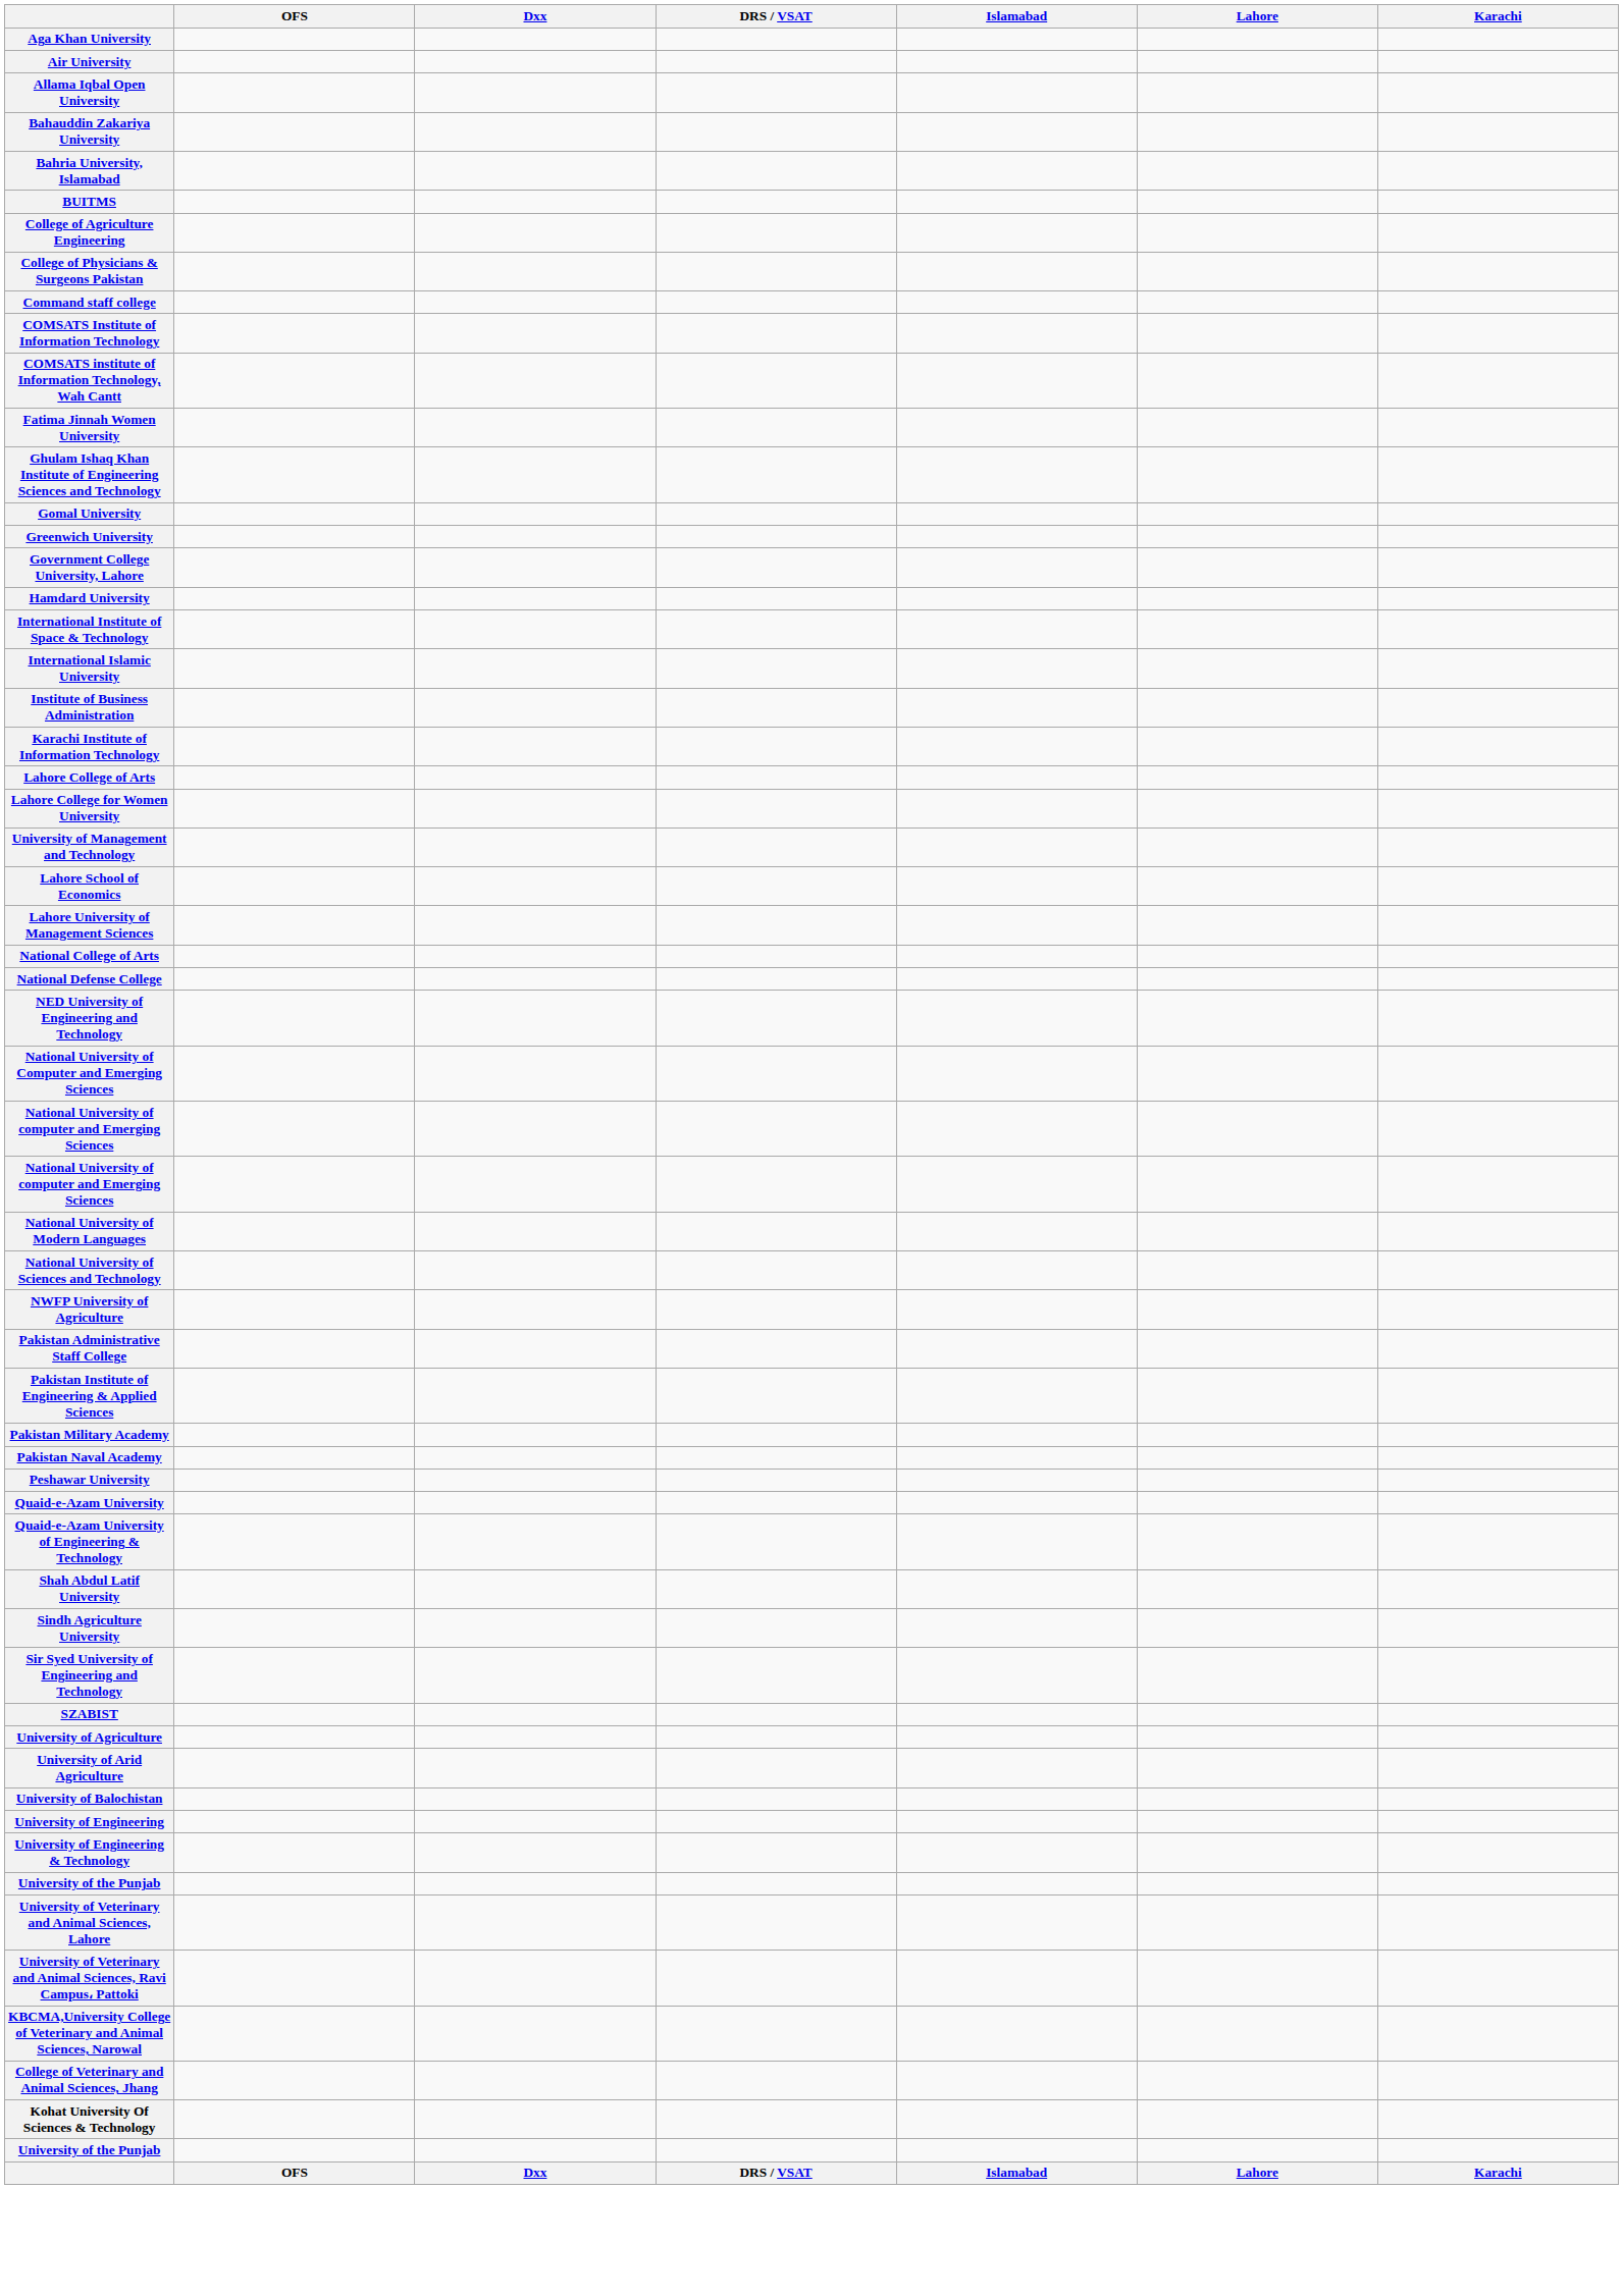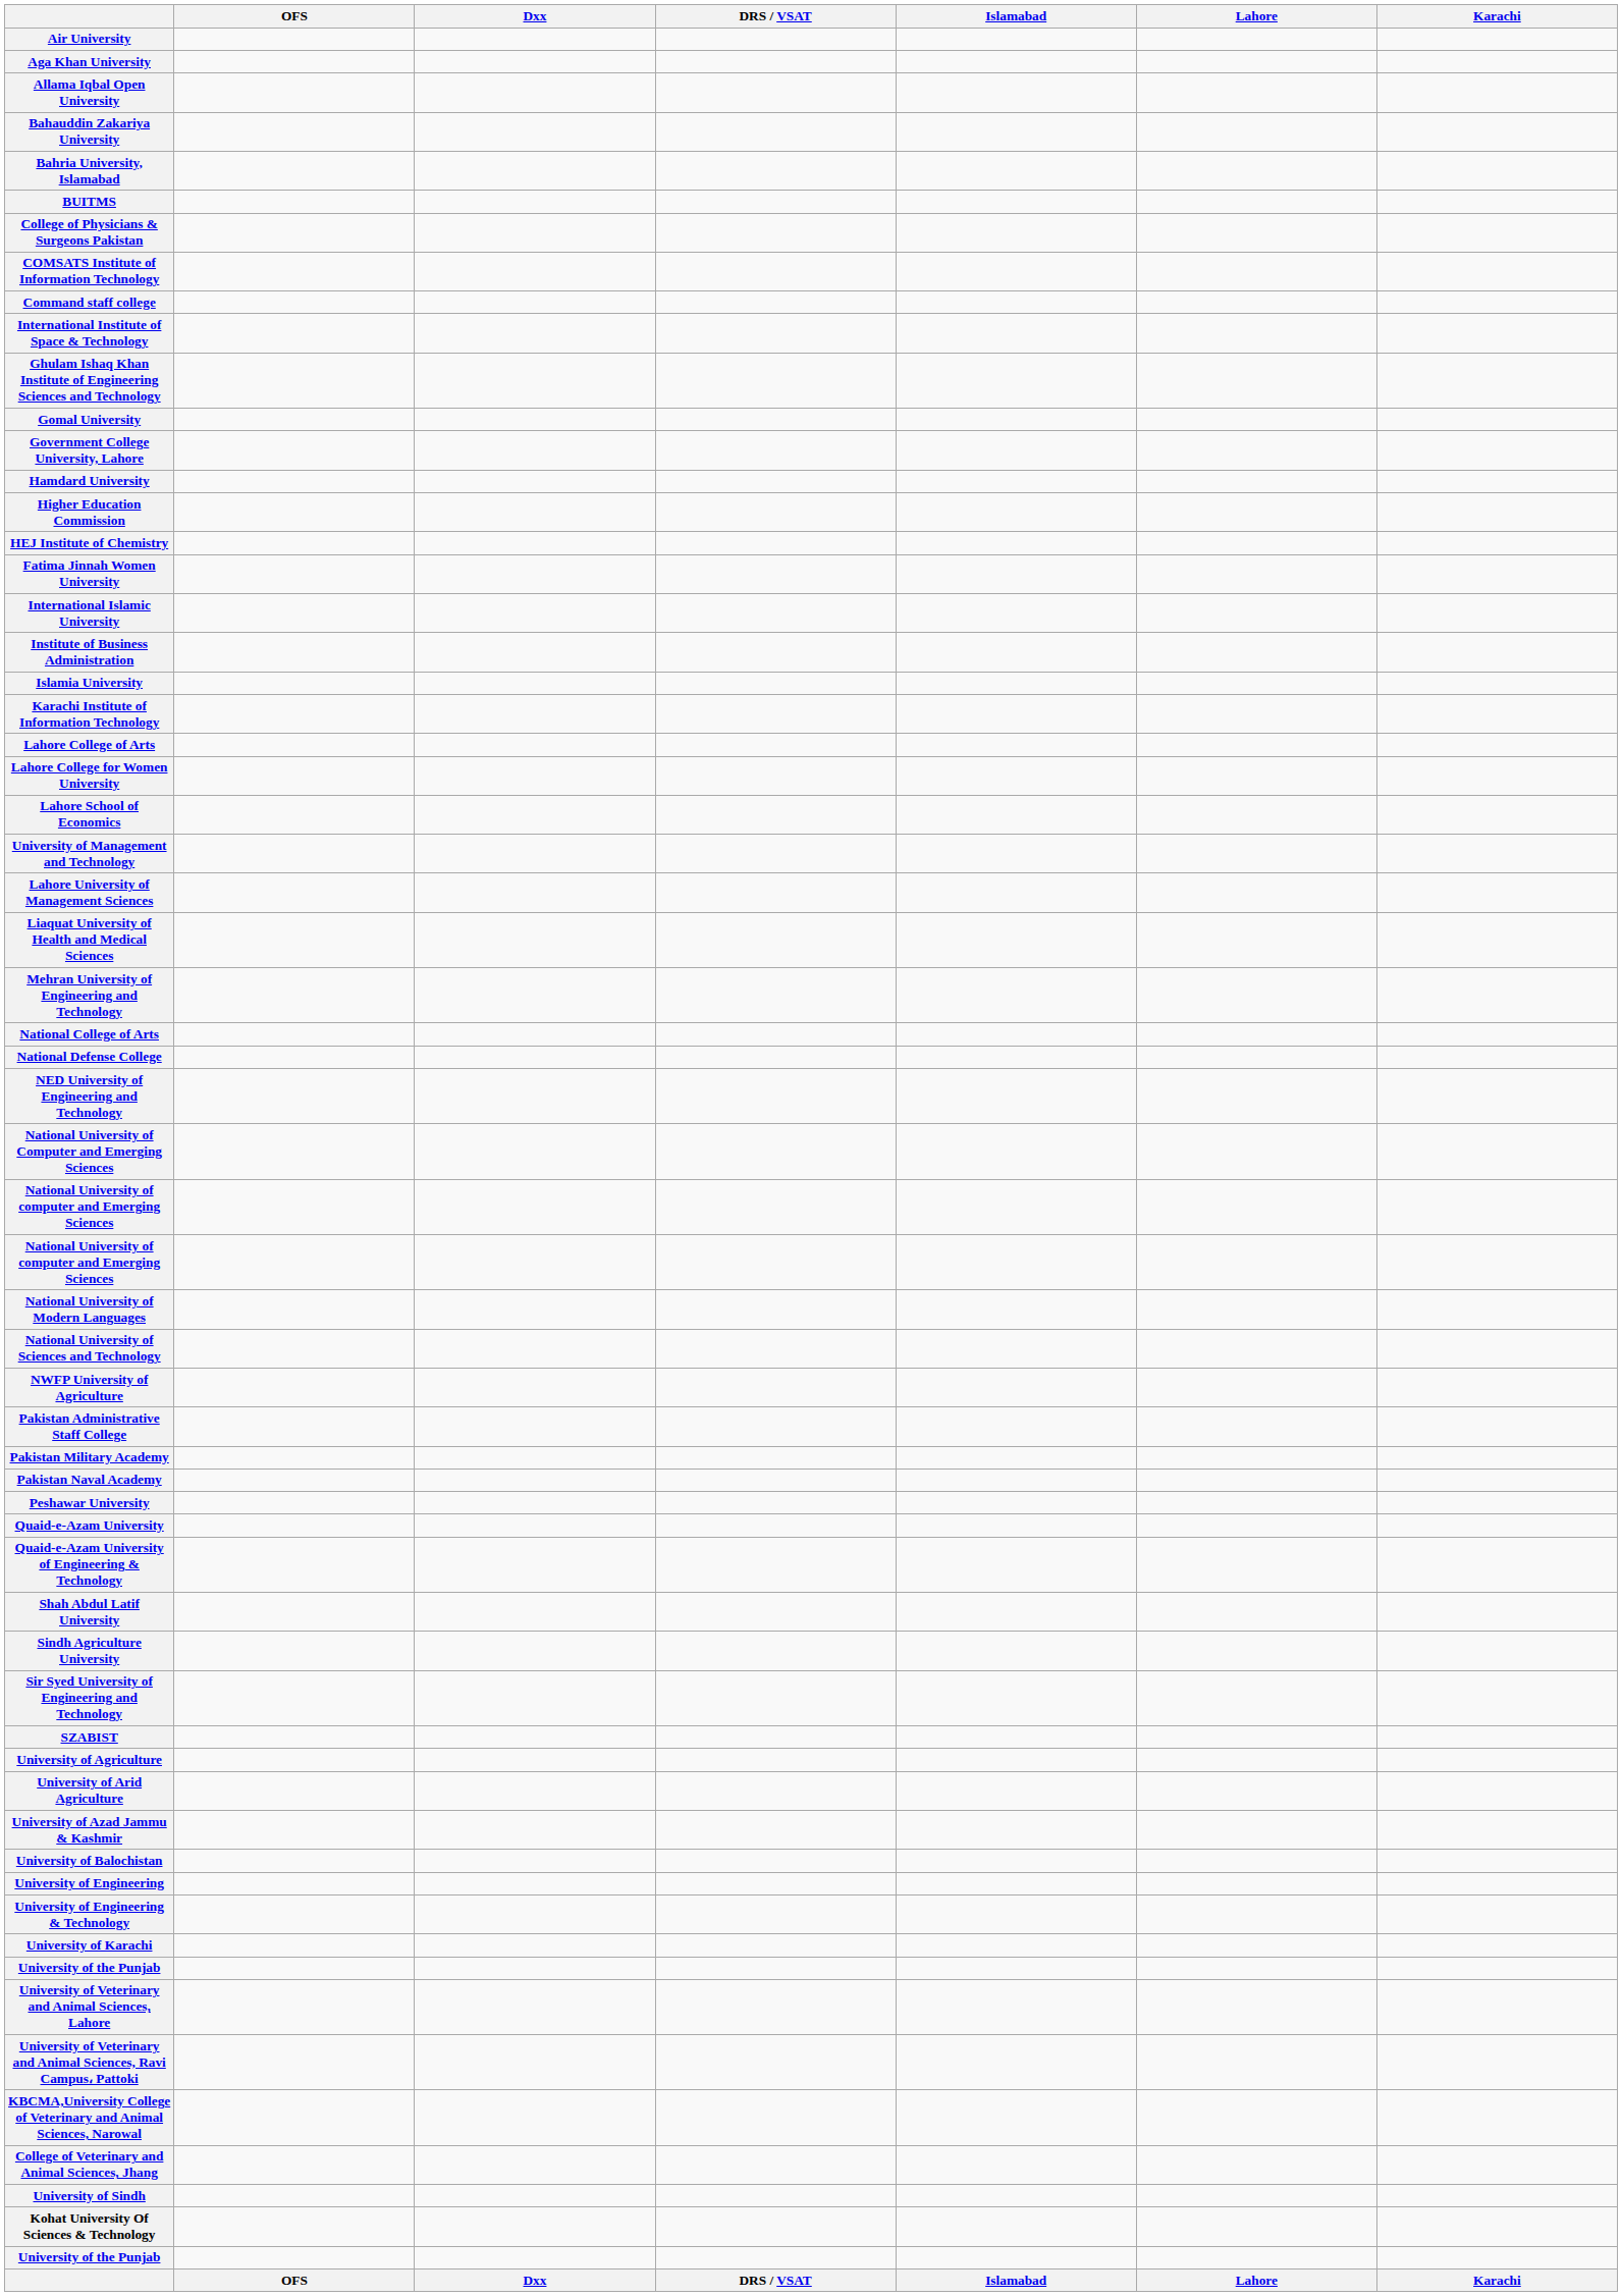 <table class="wikitable" style="font-size: smaller; width: 100%; text-align: center; table-layout: fixed;">
 <tr>
 <th style="width:12em"></th>
 <th>OFS</th>
 <th><a href='#'>Dxx</a></th>
 <th>DRS / <a href='#'>VSAT</a></th>
 <th><a href='#'>Islamabad</a></th>
 <th><a href='#'>Lahore</a></th>
 <th><a href='#'>Karachi</a></th>
 </tr>
 <tr>
-<th><a href='#'>Aga Khan University</a></th>
+<th><a href='#'>Air University</a></th>
 <td></td>
 <td></td>
 <td></td>
 <td></td>
 <td></td>
 <td></td>
 </tr>
 <tr>
-<th><a href='#'>Air University</a></th>
+<th><a href='#'>Aga Khan University</a></th>
 <td></td>
 <td></td>
 <td></td>
 <td></td>
 <td></td>
 <td></td>
 </tr>
 <tr>
 <th><a href='#'>Allama Iqbal Open University</a></th>
 <td></td>
 <td></td>
 <td></td>
 <td></td>
 <td></td>
 <td></td>
 </tr>
 <tr>
 <th><a href='#'>Bahauddin Zakariya University</a></th>
 <td></td>
 <td></td>
 <td></td>
 <td></td>
 <td></td>
 <td></td>
 </tr>
 <tr>
 <th><a href='#'>Bahria University, Islamabad</a></th>
 <td></td>
 <td></td>
 <td></td>
 <td></td>
 <td></td>
 <td></td>
 </tr>
 <tr>
 <th><a href='#'>BUITMS</a></th>
 <td></td>
 <td></td>
 <td></td>
 <td></td>
 <td></td>
 <td></td>
 </tr>
 <tr>
-<th><a href='#'>College of Agriculture Engineering</a></th>
+<th><a href='#'>College of Physicians & Surgeons Pakistan</a></th>
 <td></td>
 <td></td>
 <td></td>
 <td></td>
 <td></td>
 <td></td>
 </tr>
 <tr>
-<th><a href='#'>College of Physicians & Surgeons Pakistan</a></th>
+<th><a href='#'>COMSATS Institute of Information Technology</a></th>
 <td></td>
 <td></td>
 <td></td>
 <td></td>
 <td></td>
 <td></td>
 </tr>
 <tr>
 <th><a href='#'>Command staff college</a></th>
 <td></td>
 <td></td>
 <td></td>
 <td></td>
 <td></td>
 <td></td>
 </tr>
 <tr>
-<th><a href='#'>COMSATS Institute of Information Technology</a></th>
-<td></td>
-<td></td>
-<td></td>
-<td></td>
-<td></td>
-<td></td>
-</tr>
-<tr>
-<th><a href='#'>COMSATS institute of Information Technology, Wah Cantt</a></th>
-<td></td>
-<td></td>
-<td></td>
-<td></td>
-<td></td>
-<td></td>
-</tr>
-<tr>
-<th><a href='#'>Fatima Jinnah Women University</a></th>
+<th><a href='#'>International Institute of Space & Technology</a></th>
 <td></td>
 <td></td>
 <td></td>
 <td></td>
 <td></td>
 <td></td>
 </tr>
 <tr>
 <th><a href='#'>Ghulam Ishaq Khan Institute of Engineering Sciences and Technology</a></th>
 <td></td>
 <td></td>
 <td></td>
 <td></td>
 <td></td>
 <td></td>
 </tr>
 <tr>
 <th><a href='#'>Gomal University</a></th>
 <td></td>
 <td></td>
 <td></td>
 <td></td>
 <td></td>
 <td></td>
 </tr>
 <tr>
-<th><a href='#'>Greenwich University</a></th>
-<td></td>
-<td></td>
-<td></td>
-<td></td>
-<td></td>
-<td></td>
-</tr>
-<tr>
 <th><a href='#'>Government College University, Lahore</a></th>
 <td></td>
 <td></td>
 <td></td>
 <td></td>
 <td></td>
 <td></td>
 </tr>
 <tr>
 <th><a href='#'>Hamdard University</a></th>
 <td></td>
 <td></td>
 <td></td>
 <td></td>
 <td></td>
 <td></td>
 </tr>
 <tr>
-<th><a href='#'>International Institute of Space & Technology</a></th>
+<th><a href='#'>Higher Education Commission</a></th>
+<td></td>
+<td></td>
+<td></td>
+<td></td>
+<td></td>
+<td></td>
+</tr>
+<tr>
+<th><a href='#'>HEJ Institute of Chemistry</a></th>
+<td></td>
+<td></td>
+<td></td>
+<td></td>
+<td></td>
+<td></td>
+</tr>
+<tr>
+<th><a href='#'>Fatima Jinnah Women University</a></th>
 <td></td>
 <td></td>
 <td></td>
 <td></td>
 <td></td>
 <td></td>
 </tr>
 <tr>
 <th><a href='#'>International Islamic University</a></th>
 <td></td>
 <td></td>
 <td></td>
 <td></td>
 <td></td>
 <td></td>
 </tr>
 <tr>
 <th><a href='#'>Institute of Business Administration</a></th>
+<td></td>
+<td></td>
+<td></td>
+<td></td>
+<td></td>
+<td></td>
+</tr>
+<tr>
+<th><a href='#'>Islamia University</a></th>
 <td></td>
 <td></td>
 <td></td>
 <td></td>
 <td></td>
 <td></td>
 </tr>
 <tr>
 <th><a href='#'>Karachi Institute of Information Technology</a></th>
 <td></td>
 <td></td>
 <td></td>
 <td></td>
 <td></td>
 <td></td>
 </tr>
 <tr>
 <th><a href='#'>Lahore College of Arts</a></th>
 <td></td>
 <td></td>
 <td></td>
 <td></td>
 <td></td>
 <td></td>
 </tr>
 <tr>
 <th><a href='#'>Lahore College for Women University</a></th>
 <td></td>
 <td></td>
 <td></td>
 <td></td>
 <td></td>
 <td></td>
 </tr>
 <tr>
+<th><a href='#'>Lahore School of Economics</a></th>
+<td></td>
+<td></td>
+<td></td>
+<td></td>
+<td></td>
+<td></td>
+</tr>
+<tr>
 <th><a href='#'>University of Management and Technology</a></th>
 <td></td>
 <td></td>
 <td></td>
 <td></td>
 <td></td>
 <td></td>
 </tr>
 <tr>
-<th><a href='#'>Lahore School of Economics</a></th>
+<th><a href='#'>Lahore University of Management Sciences</a></th>
 <td></td>
 <td></td>
 <td></td>
 <td></td>
 <td></td>
 <td></td>
 </tr>
 <tr>
-<th><a href='#'>Lahore University of Management Sciences</a></th>
+<th><a href='#'>Liaquat University of Health and Medical Sciences</a></th>
+<td></td>
+<td></td>
+<td></td>
+<td></td>
+<td></td>
+<td></td>
+</tr>
+<tr>
+<th><a href='#'>Mehran University of Engineering and Technology</a></th>
 <td></td>
 <td></td>
 <td></td>
 <td></td>
 <td></td>
 <td></td>
 </tr>
 <tr>
 <th><a href='#'>National College of Arts</a></th>
 <td></td>
 <td></td>
 <td></td>
 <td></td>
 <td></td>
 <td></td>
 </tr>
 <tr>
 <th><a href='#'>National Defense College</a></th>
 <td></td>
 <td></td>
 <td></td>
 <td></td>
 <td></td>
 <td></td>
 </tr>
 <tr>
 <th><a href='#'>NED University of Engineering and Technology</a></th>
 <td></td>
 <td></td>
 <td></td>
 <td></td>
 <td></td>
 <td></td>
 </tr>
 <tr>
 <th><a href='#'>National University of Computer and Emerging Sciences</a></th>
 <td></td>
 <td></td>
 <td></td>
 <td></td>
 <td></td>
 <td></td>
 </tr>
 <tr>
 <th><a href='#'>National University of computer and Emerging Sciences</a></th>
 <td></td>
 <td></td>
 <td></td>
 <td></td>
 <td></td>
 <td></td>
 </tr>
 <tr>
 <th><a href='#'>National University of computer and Emerging Sciences</a></th>
 <td></td>
 <td></td>
 <td></td>
 <td></td>
 <td></td>
 <td></td>
 </tr>
 <tr>
 <th><a href='#'>National University of Modern Languages</a></th>
 <td></td>
 <td></td>
 <td></td>
 <td></td>
 <td></td>
 <td></td>
 </tr>
 <tr>
 <th><a href='#'>National University of Sciences and Technology</a></th>
 <td></td>
 <td></td>
 <td></td>
 <td></td>
 <td></td>
 <td></td>
 </tr>
 <tr>
 <th><a href='#'>NWFP University of Agriculture</a></th>
 <td></td>
 <td></td>
 <td></td>
 <td></td>
 <td></td>
 <td></td>
 </tr>
 <tr>
 <th><a href='#'>Pakistan Administrative Staff College</a></th>
-<td></td>
-<td></td>
-<td></td>
-<td></td>
-<td></td>
-<td></td>
-</tr>
-<tr>
-<th><a href='#'>Pakistan Institute of Engineering & Applied Sciences</a></th>
 <td></td>
 <td></td>
 <td></td>
 <td></td>
 <td></td>
 <td></td>
 </tr>
 <tr>
 <th><a href='#'>Pakistan Military Academy</a></th>
 <td></td>
 <td></td>
 <td></td>
 <td></td>
 <td></td>
 <td></td>
 </tr>
 <tr>
 <th><a href='#'>Pakistan Naval Academy</a></th>
 <td></td>
 <td></td>
 <td></td>
 <td></td>
 <td></td>
 <td></td>
 </tr>
 <tr>
 <th><a href='#'>Peshawar University</a></th>
 <td></td>
 <td></td>
 <td></td>
 <td></td>
 <td></td>
 <td></td>
 </tr>
 <tr>
 <th><a href='#'>Quaid-e-Azam University</a></th>
 <td></td>
 <td></td>
 <td></td>
 <td></td>
 <td></td>
 <td></td>
 </tr>
 <tr>
 <th><a href='#'>Quaid-e-Azam University of Engineering & Technology</a></th>
 <td></td>
 <td></td>
 <td></td>
 <td></td>
 <td></td>
 <td></td>
 </tr>
 <tr>
 <th><a href='#'>Shah Abdul Latif University</a></th>
 <td></td>
 <td></td>
 <td></td>
 <td></td>
 <td></td>
 <td></td>
 </tr>
 <tr>
 <th><a href='#'>Sindh Agriculture University</a></th>
 <td></td>
 <td></td>
 <td></td>
 <td></td>
 <td></td>
 <td></td>
 </tr>
 <tr>
 <th><a href='#'>Sir Syed University of Engineering and Technology</a></th>
 <td></td>
 <td></td>
 <td></td>
 <td></td>
 <td></td>
 <td></td>
 </tr>
 <tr>
 <th><a href='#'>SZABIST</a></th>
 <td></td>
 <td></td>
 <td></td>
 <td></td>
 <td></td>
 <td></td>
 </tr>
 <tr>
 <th><a href='#'>University of Agriculture</a></th>
 <td></td>
 <td></td>
 <td></td>
 <td></td>
 <td></td>
 <td></td>
 </tr>
 <tr>
 <th><a href='#'>University of Arid Agriculture</a></th>
 <td></td>
 <td></td>
 <td></td>
 <td></td>
 <td></td>
 <td></td>
 </tr>
 <tr>
+<th><a href='#'>University of Azad Jammu & Kashmir</a></th>
+<td></td>
+<td></td>
+<td></td>
+<td></td>
+<td></td>
+<td></td>
+</tr>
+<tr>
 <th><a href='#'>University of Balochistan</a></th>
 <td></td>
 <td></td>
 <td></td>
 <td></td>
 <td></td>
 <td></td>
 </tr>
 <tr>
 <th><a href='#'>University of Engineering</a></th>
 <td></td>
 <td></td>
 <td></td>
 <td></td>
 <td></td>
 <td></td>
 </tr>
 <tr>
 <th><a href='#'>University of Engineering & Technology</a></th>
+<td></td>
+<td></td>
+<td></td>
+<td></td>
+<td></td>
+<td></td>
+</tr>
+<tr>
+<th><a href='#'>University of Karachi</a></th>
 <td></td>
 <td></td>
 <td></td>
 <td></td>
 <td></td>
 <td></td>
 </tr>
 <tr>
 <th><a href='#'>University of the Punjab</a></th>
 <td></td>
 <td></td>
 <td></td>
 <td></td>
 <td></td>
 <td></td>
 </tr>
 <tr>
 <th><a href='#'>University of Veterinary and Animal Sciences, Lahore</a></th>
 <td></td>
 <td></td>
 <td></td>
 <td></td>
 <td></td>
 <td></td>
 </tr>
 <tr>
 <th><a href='#'>University of Veterinary and Animal Sciences, Ravi Campus، Pattoki</a></th>
 <td></td>
 <td></td>
 <td></td>
 <td></td>
 <td></td>
 <td></td>
 </tr>
 <tr>
 <th><a href='#'>KBCMA,University College of Veterinary and Animal Sciences, Narowal</a></th>
 <td></td>
 <td></td>
 <td></td>
 <td></td>
 <td></td>
 <td></td>
 </tr>
 <tr>
 <th><a href='#'>College of Veterinary and Animal Sciences, Jhang</a></th>
 <td></td>
 <td></td>
 <td></td>
 <td></td>
 <td></td>
 <td></td>
 </tr>
 <tr>
+<th><a href='#'>University of Sindh</a></th>
+<td></td>
+<td></td>
+<td></td>
+<td></td>
+<td></td>
+<td></td>
+</tr>
+<tr>
 <th>Kohat University Of Sciences & Technology</th>
 <td></td>
 <td></td>
 <td></td>
 <td></td>
 <td></td>
 <td></td>
 </tr>
 <tr>
 <th><a href='#'>University of the Punjab</a></th>
 <td></td>
 <td></td>
 <td></td>
 <td></td>
 <td></td>
 <td></td>
 </tr>
 <tr>
 <th></th>
 <th>OFS</th>
 <th><a href='#'>Dxx</a></th>
 <th>DRS / <a href='#'>VSAT</a></th>
 <th><a href='#'>Islamabad</a></th>
 <th><a href='#'>Lahore</a></th>
 <th><a href='#'>Karachi</a></th>
 </tr>
 </table>
